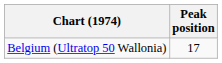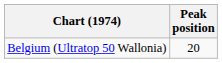 <table class="wikitable">
 <tr>
 <th align="left">Chart (1974)</th>
 <th align="center">Peak<br>position</th>
 </tr>
 <tr>
 <td align="left"><a href='#'>Belgium</a> (<a href='#'>Ultratop 50</a> Wallonia)</td>
-<td align="center">17</td>
+<td align="center">20</td>
 </tr>
 </table>
